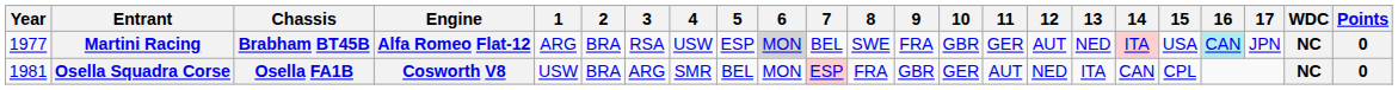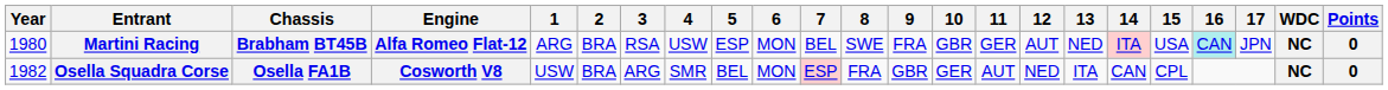 <table class="wikitable" style="text-align:center; font-size:85%">
 <tr>
 <th>Year</th>
 <th>Entrant</th>
 <th>Chassis</th>
 <th>Engine</th>
 <th>1</th>
 <th>2</th>
 <th>3</th>
 <th>4</th>
 <th>5</th>
 <th>6</th>
 <th>7</th>
 <th>8</th>
 <th>9</th>
 <th>10</th>
 <th>11</th>
 <th>12</th>
 <th>13</th>
 <th>14</th>
 <th>15</th>
 <th>16</th>
 <th>17</th>
 <th>WDC</th>
 <th><a href='#'>Points</a></th>
 </tr>
 <tr>
-<td><a href='#'>1977</a></td>
+<td><a href='#'>1980</a></td>
 <th nowrap><a href='#'>Martini Racing</a></th>
 <th nowrap><a href='#'>Brabham</a> <a href='#'>BT45B</a></th>
 <th nowrap><a href='#'>Alfa Romeo</a> <a href='#'>Flat-12</a></th>
 <td><a href='#'>ARG</a></td>
 <td><a href='#'>BRA</a></td>
 <td><a href='#'>RSA</a></td>
 <td><a href='#'>USW</a></td>
 <td><a href='#'>ESP</a></td>
-<td style="background: lightgrey;"><a href='#'>MON</a></td>
+<td><a href='#'>MON</a></td>
 <td><a href='#'>BEL</a></td>
 <td><a href='#'>SWE</a></td>
 <td><a href='#'>FRA</a></td>
 <td><a href='#'>GBR</a></td>
 <td><a href='#'>GER</a></td>
 <td><a href='#'>AUT</a></td>
 <td><a href='#'>NED</a></td>
 <td style="background:#FFCFCF;"><a href='#'>ITA</a><br></td>
 <td><a href='#'>USA</a></td>
 <td style="background: paleturquoise;"><a href='#'>CAN</a></td>
 <td><a href='#'>JPN</a></td>
 <th>NC</th>
 <th>0</th>
 </tr>
 <tr>
-<td><a href='#'>1981</a></td>
+<td><a href='#'>1982</a></td>
 <th nowrap><a href='#'>Osella Squadra Corse</a></th>
 <th nowrap><a href='#'>Osella</a> <a href='#'>FA1B</a></th>
 <th nowrap><a href='#'>Cosworth</a> <a href='#'>V8</a></th>
 <td><a href='#'>USW</a></td>
 <td><a href='#'>BRA</a></td>
 <td><a href='#'>ARG</a></td>
 <td><a href='#'>SMR</a></td>
 <td><a href='#'>BEL</a></td>
 <td><a href='#'>MON</a></td>
 <td style="background:#FFCFCF;"><a href='#'>ESP</a><br></td>
 <td><a href='#'>FRA</a></td>
 <td><a href='#'>GBR</a></td>
 <td><a href='#'>GER</a></td>
 <td><a href='#'>AUT</a></td>
 <td><a href='#'>NED</a></td>
 <td><a href='#'>ITA</a></td>
 <td><a href='#'>CAN</a></td>
 <td><a href='#'>CPL</a></td>
 <td colspan=2></td>
 <th>NC</th>
 <th>0</th>
 </tr>
 </table>
